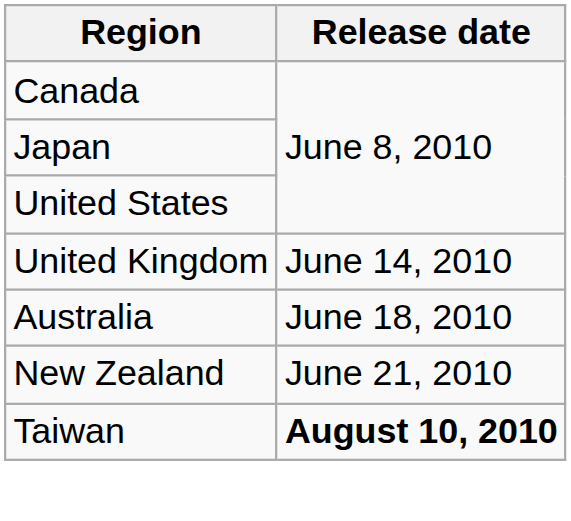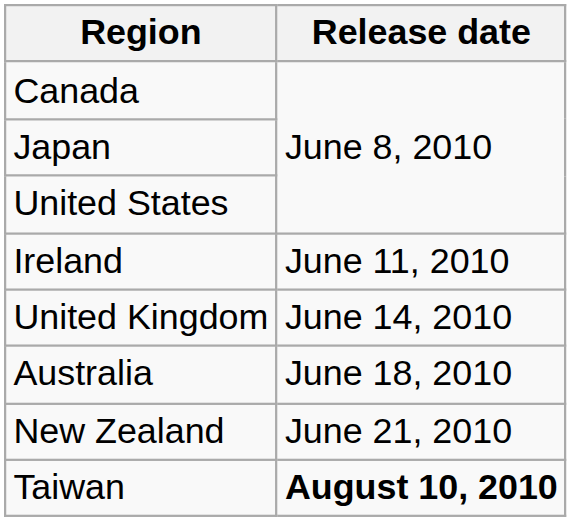 <table class="wikitable">
 <tr>
 <th>Region</th>
 <th>Release date</th>
 </tr>
 <tr>
 <td>Canada</td>
 <td rowspan="3">June 8, 2010</td>
 </tr>
 <tr>
 <td>Japan</td>
 </tr>
 <tr>
 <td>United States</td>
+</tr>
+<tr>
+<td>Ireland</td>
+<td>June 11, 2010</td>
 </tr>
 <tr>
 <td>United Kingdom</td>
 <td>June 14, 2010</td>
 </tr>
 <tr>
 <td>Australia</td>
 <td>June 18, 2010</td>
 </tr>
 <tr>
 <td>New Zealand</td>
 <td>June 21, 2010</td>
 </tr>
 <tr>
 <td>Taiwan</td>
 <td><strong>August 10, 2010</strong></td>
 </tr>
 </table>
